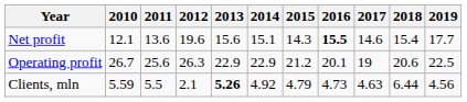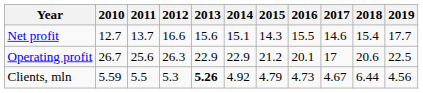 <table class="wikitable">
 <tr>
 <th>Year</th>
 <th>2010</th>
 <th>2011</th>
 <th>2012</th>
 <th>2013</th>
 <th>2014</th>
 <th>2015</th>
 <th>2016</th>
 <th>2017</th>
 <th>2018</th>
 <th>2019</th>
 </tr>
 <tr>
 <td><a href='#'>Net profit</a></td>
-<td>12.1</td>
-<td>13.6</td>
-<td>19.6</td>
+<td>12.7</td>
+<td>13.7</td>
+<td>16.6</td>
 <td>15.6</td>
 <td>15.1</td>
 <td>14.3</td>
-<td><strong>15.5</strong></td>
+<td>15.5</td>
 <td>14.6</td>
 <td>15.4</td>
 <td>17.7</td>
 </tr>
 <tr>
 <td><a href='#'>Operating profit</a></td>
 <td>26.7</td>
 <td>25.6</td>
 <td>26.3</td>
 <td>22.9</td>
 <td>22.9</td>
 <td>21.2</td>
 <td>20.1</td>
-<td>19</td>
+<td>17</td>
 <td>20.6</td>
 <td>22.5</td>
 </tr>
 <tr>
 <td>Clients, mln</td>
 <td>5.59</td>
 <td>5.5</td>
-<td>2.1</td>
+<td>5.3</td>
 <td><strong>5.26</strong></td>
 <td>4.92</td>
 <td>4.79</td>
 <td>4.73</td>
-<td>4.63</td>
+<td>4.67</td>
 <td>6.44</td>
 <td>4.56</td>
 </tr>
 </table>
